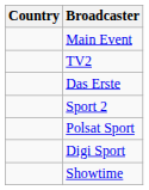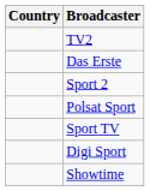 <table class="wikitable">
 <tr>
 <th align=center>Country</th>
 <th align=center>Broadcaster</th>
-</tr>
-<tr>
-<td align=left></td>
-<td><a href='#'>Main Event</a></td>
 </tr>
 <tr>
 <td align=left></td>
 <td><a href='#'>TV2</a></td>
 </tr>
 <tr>
 <td align=left></td>
 <td><a href='#'>Das Erste</a></td>
 </tr>
 <tr>
 <td align=left></td>
 <td><a href='#'>Sport 2</a></td>
 </tr>
 <tr>
 <td align=left></td>
 <td><a href='#'>Polsat Sport</a></td>
 </tr>
 <tr>
 <td align=left></td>
+<td><a href='#'>Sport TV</a></td>
+</tr>
+<tr>
+<td align=left></td>
 <td><a href='#'>Digi Sport</a></td>
 </tr>
 <tr>
 <td align=left></td>
 <td><a href='#'>Showtime</a></td>
 </tr>
 </table>
